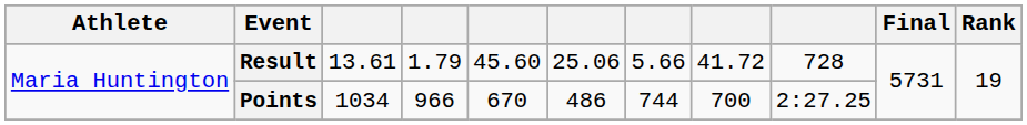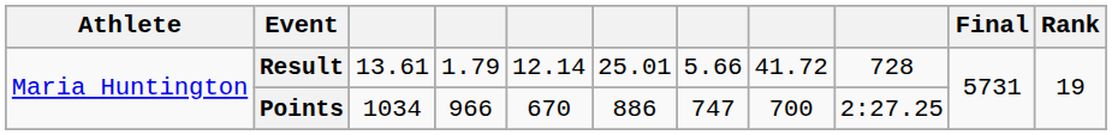 <table class="wikitable" style="font-size:90%">
 <tr>
 <th>Athlete</th>
 <th>Event</th>
 <th></th>
 <th></th>
 <th></th>
 <th></th>
 <th></th>
 <th></th>
 <th></th>
 <th>Final</th>
 <th>Rank</th>
 </tr>
 <tr align=center>
 <td rowspan=2 align=left><a href='#'>Maria Huntington</a></td>
 <th style="font-size:95%">Result</th>
 <td>13.61</td>
 <td>1.79</td>
-<td>45.60</td>
-<td>25.06</td>
+<td>12.14</td>
+<td>25.01</td>
 <td>5.66</td>
 <td>41.72</td>
 <td>728</td>
 <td rowspan=2>5731</td>
 <td rowspan=2>19</td>
 </tr>
 <tr align=center>
 <th style="font-size:95%">Points</th>
 <td>1034</td>
 <td>966</td>
 <td>670</td>
-<td>486</td>
-<td>744</td>
+<td>886</td>
+<td>747</td>
 <td>700</td>
 <td>2:27.25</td>
 </tr>
 </table>
